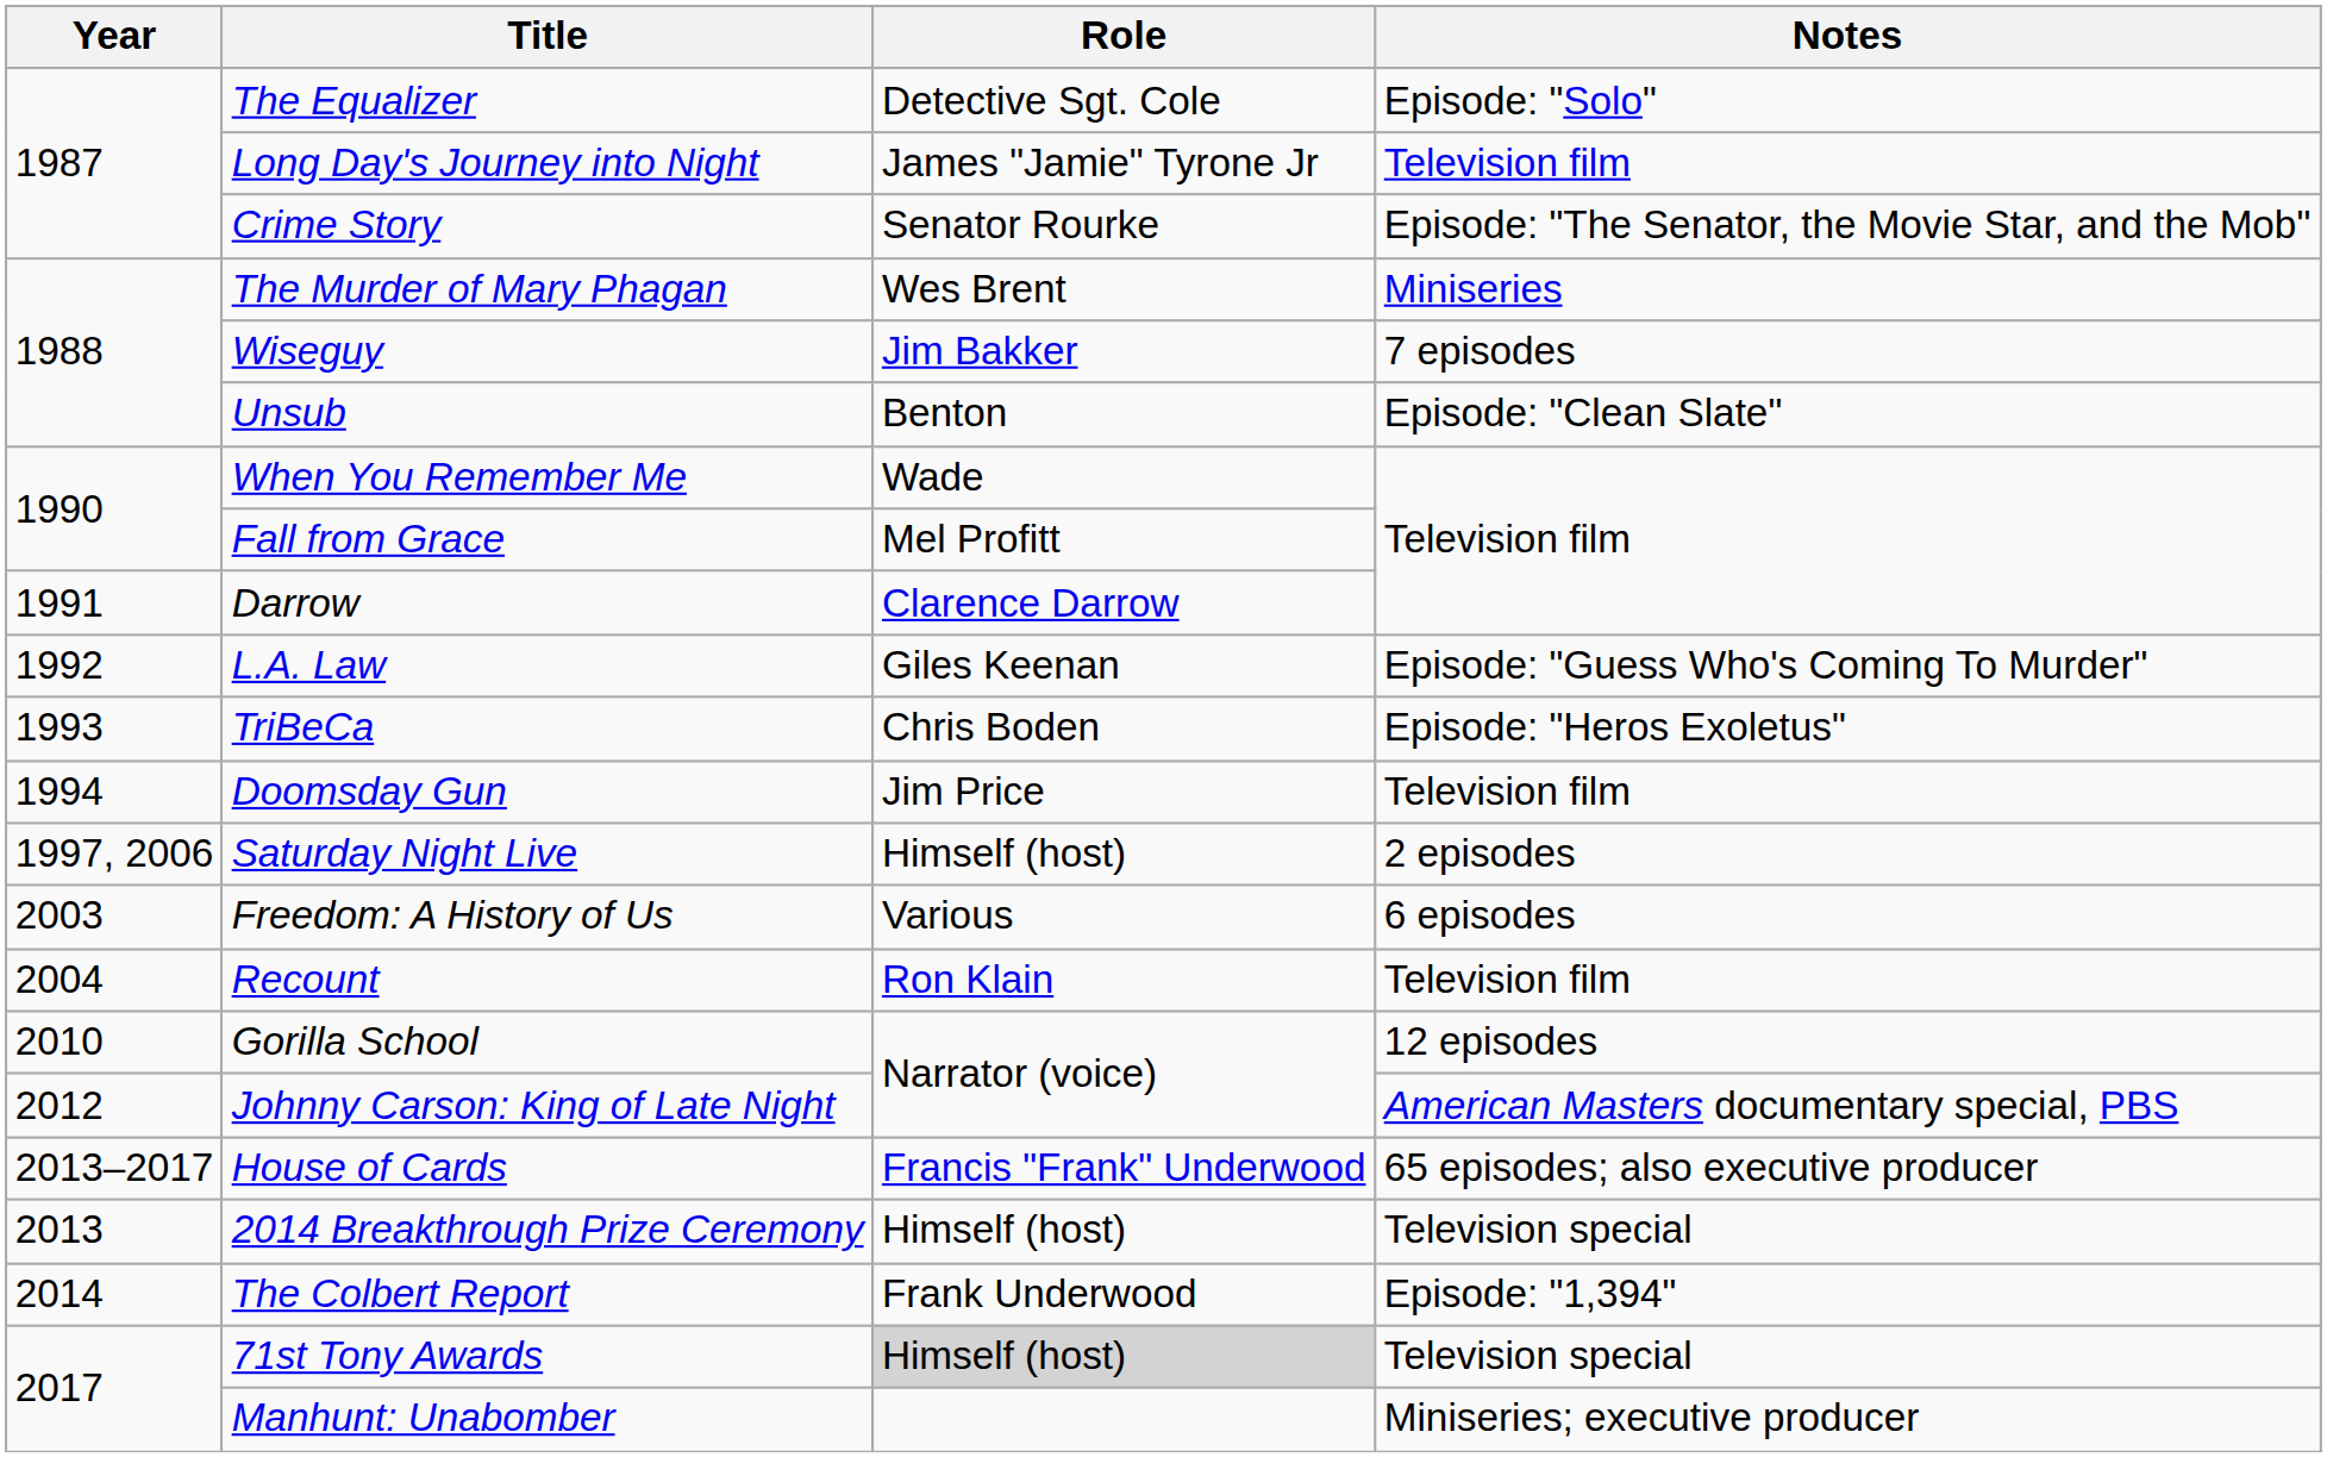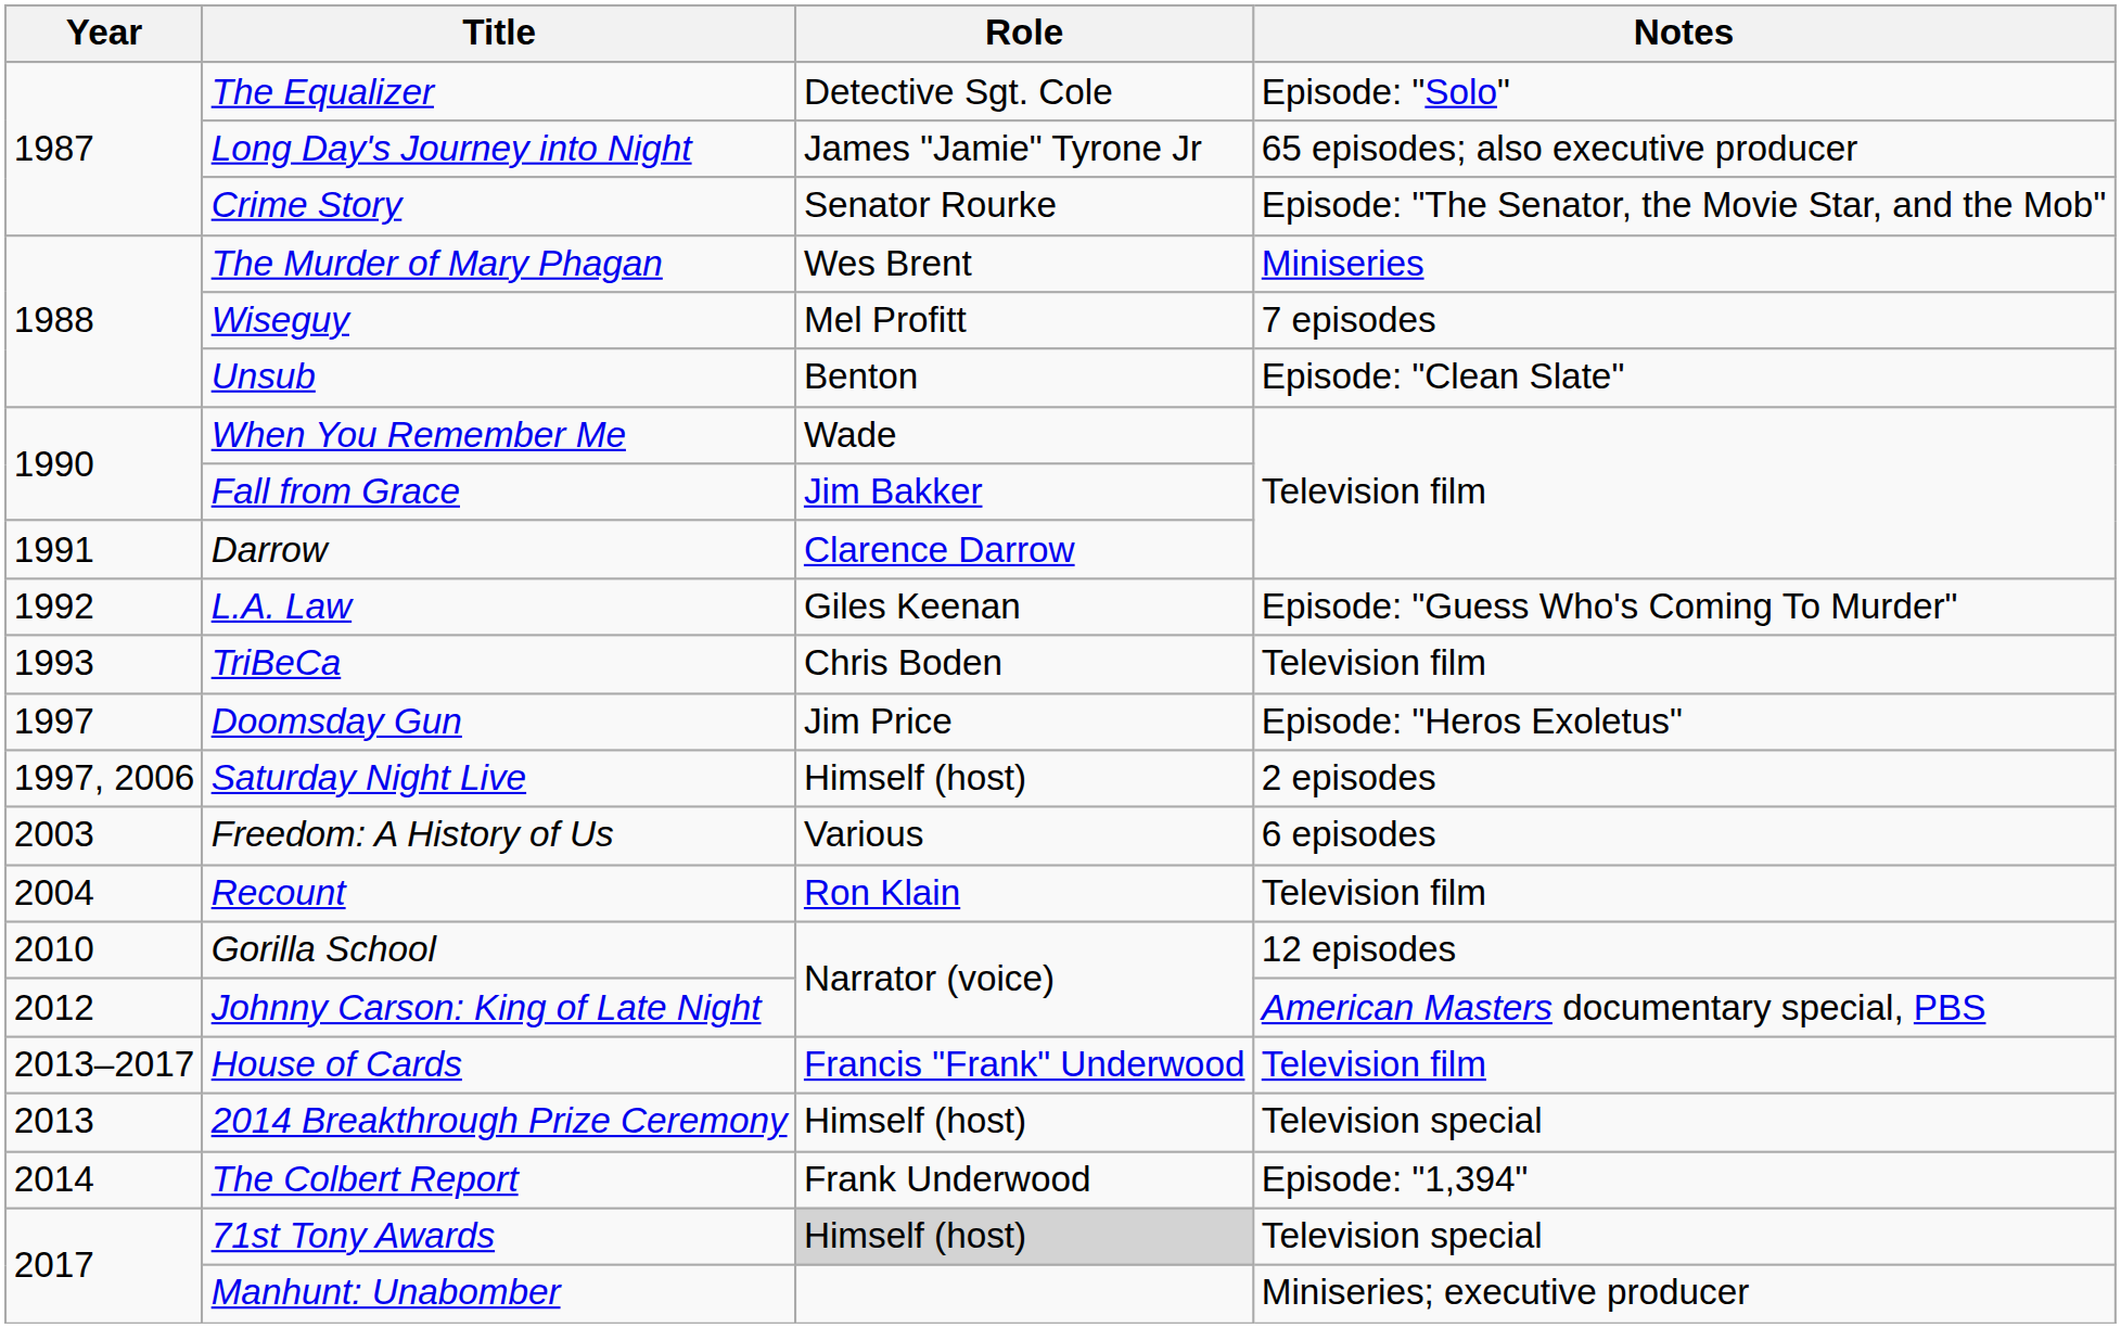 <table class="wikitable sortable">
 <tr>
 <th>Year</th>
 <th>Title</th>
 <th>Role</th>
 <th>Notes</th>
 </tr>
 <tr>
 <td rowspan="3">1987</td>
 <td><em><a href='#'>The Equalizer</a></em></td>
 <td>Detective Sgt. Cole</td>
 <td>Episode: "<a href='#'>Solo</a>"</td>
 </tr>
 <tr>
 <td><em><a href='#'>Long Day's Journey into Night</a></em></td>
 <td>James "Jamie" Tyrone Jr</td>
-<td><a href='#'>Television film</a></td>
+<td>65 episodes; also executive producer</td>
 </tr>
 <tr>
 <td><em><a href='#'>Crime Story</a></em></td>
 <td>Senator Rourke</td>
 <td>Episode: "The Senator, the Movie Star, and the Mob"</td>
 </tr>
 <tr>
 <td rowspan="3">1988</td>
 <td><em><a href='#'>The Murder of Mary Phagan</a></em></td>
 <td>Wes Brent</td>
 <td><a href='#'>Miniseries</a></td>
 </tr>
 <tr>
 <td><em><a href='#'>Wiseguy</a></em></td>
-<td><a href='#'>Jim Bakker</a></td>
+<td>Mel Profitt</td>
 <td>7 episodes</td>
 </tr>
 <tr>
 <td><em><a href='#'>Unsub</a></em></td>
 <td>Benton</td>
 <td>Episode: "Clean Slate"</td>
 </tr>
 <tr>
 <td rowspan="2">1990</td>
 <td><em><a href='#'>When You Remember Me</a></em></td>
 <td>Wade</td>
 <td rowspan="3">Television film</td>
 </tr>
 <tr>
 <td><em><a href='#'>Fall from Grace</a></em></td>
-<td>Mel Profitt</td>
+<td><a href='#'>Jim Bakker</a></td>
 </tr>
 <tr>
 <td>1991</td>
 <td><em>Darrow</em></td>
 <td><a href='#'>Clarence Darrow</a></td>
 </tr>
 <tr>
 <td>1992</td>
 <td><em><a href='#'>L.A. Law</a></em></td>
 <td>Giles Keenan</td>
 <td>Episode: "Guess Who's Coming To Murder"</td>
 </tr>
 <tr>
 <td>1993</td>
 <td><em><a href='#'>TriBeCa</a></em></td>
 <td>Chris Boden</td>
-<td>Episode: "Heros Exoletus"</td>
+<td>Television film</td>
 </tr>
 <tr>
-<td>1994</td>
+<td>1997</td>
 <td><em><a href='#'>Doomsday Gun</a></em></td>
 <td>Jim Price</td>
-<td>Television film</td>
+<td>Episode: "Heros Exoletus"</td>
 </tr>
 <tr>
 <td>1997, 2006</td>
 <td><em><a href='#'>Saturday Night Live</a></em></td>
 <td>Himself (host)</td>
 <td>2 episodes</td>
 </tr>
 <tr>
 <td>2003</td>
 <td><em>Freedom: A History of Us</em></td>
 <td>Various</td>
 <td>6 episodes</td>
 </tr>
 <tr>
 <td>2004</td>
 <td><em><a href='#'>Recount</a></em></td>
 <td><a href='#'>Ron Klain</a></td>
 <td>Television film</td>
 </tr>
 <tr>
 <td>2010</td>
 <td><em>Gorilla School</em></td>
 <td rowspan="2">Narrator (voice)</td>
 <td>12 episodes</td>
 </tr>
 <tr>
 <td>2012</td>
 <td><em><a href='#'>Johnny Carson: King of Late Night</a></em></td>
 <td><em><a href='#'>American Masters</a></em> documentary special, <a href='#'>PBS</a></td>
 </tr>
 <tr>
 <td>2013–2017</td>
 <td><em><a href='#'>House of Cards</a></em></td>
 <td><a href='#'>Francis "Frank" Underwood</a></td>
-<td>65 episodes; also executive producer</td>
+<td><a href='#'>Television film</a></td>
 </tr>
 <tr>
 <td>2013</td>
 <td><em><a href='#'>2014 Breakthrough Prize Ceremony</a></em></td>
 <td>Himself (host)</td>
 <td>Television special</td>
 </tr>
 <tr>
 <td>2014</td>
 <td><em><a href='#'>The Colbert Report</a></em></td>
 <td>Frank Underwood</td>
 <td>Episode: "1,394"</td>
 </tr>
 <tr>
 <td rowspan="2">2017</td>
 <td><em><a href='#'>71st Tony Awards</a></em></td>
 <td style="background: lightgrey;">Himself (host)</td>
 <td>Television special</td>
 </tr>
 <tr>
 <td><em><a href='#'>Manhunt: Unabomber</a></em></td>
 <td></td>
 <td>Miniseries; executive producer</td>
 </tr>
 </table>
